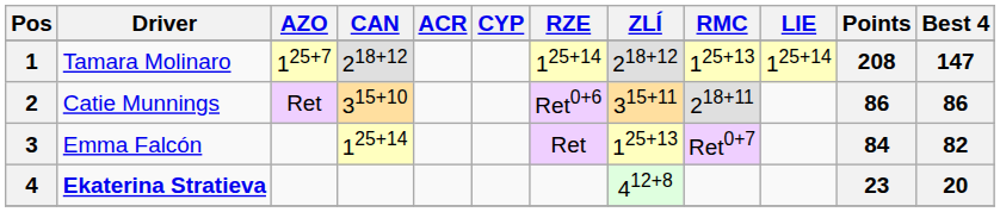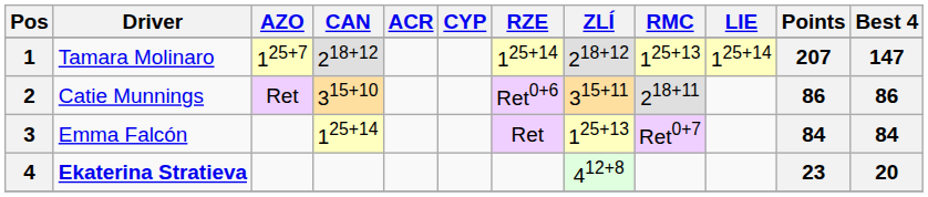 <table class="wikitable" style="font-size: 85%; text-align: center;">
 <tr valign="top">
 <th valign="middle">Pos</th>
 <th valign="middle">Driver</th>
 <th><a href='#'>AZO</a><br></th>
 <th><a href='#'>CAN</a><br></th>
 <th><a href='#'>ACR</a><br></th>
 <th><a href='#'>CYP</a><br></th>
 <th><a href='#'>RZE</a><br></th>
 <th><a href='#'>ZLÍ</a><br></th>
 <th><a href='#'>RMC</a><br></th>
 <th><a href='#'>LIE</a><br></th>
 <th valign="middle">Points</th>
 <th valign="middle">Best 4</th>
 </tr>
 <tr>
 </tr>
 <tr>
 <th>1</th>
 <td align=left> <a href='#'>Tamara Molinaro</a></td>
 <td style="background:#ffffbf;">1<sup>25+7</sup></td>
 <td style="background:#dfdfdf;">2<sup>18+12</sup></td>
 <td></td>
 <td></td>
 <td style="background:#ffffbf;">1<sup>25+14</sup></td>
 <td style="background:#dfdfdf;">2<sup>18+12</sup></td>
 <td style="background:#ffffbf;">1<sup>25+13</sup></td>
 <td style="background:#ffffbf;">1<sup>25+14</sup></td>
-<th>208</th>
+<th>207</th>
 <th>147</th>
 </tr>
 <tr>
 <th>2</th>
 <td align=left> <a href='#'>Catie Munnings</a></td>
 <td style="background:#efcfff;">Ret</td>
 <td style="background:#ffdf9f;">3<sup>15+10</sup></td>
 <td></td>
 <td></td>
 <td style="background:#efcfff;">Ret<sup>0+6</sup></td>
 <td style="background:#ffdf9f;">3<sup>15+11</sup></td>
 <td style="background:#dfdfdf;">2<sup>18+11</sup></td>
 <td></td>
 <th>86</th>
 <th>86</th>
 </tr>
 <tr>
 <th>3</th>
 <td align=left> <a href='#'>Emma Falcón</a></td>
 <td></td>
 <td style="background:#ffffbf;">1<sup>25+14</sup></td>
 <td></td>
 <td></td>
 <td style="background:#efcfff;">Ret</td>
 <td style="background:#ffffbf;">1<sup>25+13</sup></td>
 <td style="background:#efcfff;">Ret<sup>0+7</sup></td>
 <td></td>
 <th>84</th>
-<th>82</th>
+<th>84</th>
 </tr>
 <tr>
 <th>4</th>
 <td align=left><strong> <a href='#'>Ekaterina Stratieva</a></strong></td>
 <td></td>
 <td></td>
 <td></td>
 <td></td>
 <td></td>
 <td style="background:#dfffdf;">4<sup>12+8</sup></td>
 <td></td>
 <td></td>
 <th>23</th>
 <th>20</th>
 </tr>
 <tr>
 </tr>
 </table>
